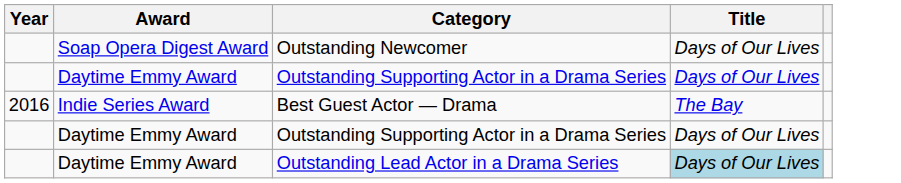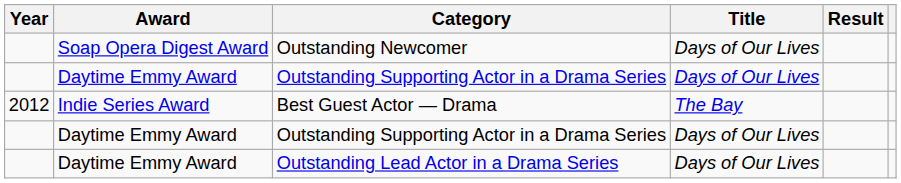 <table class="wikitable sortable plainrowheaders">
 <tr>
 <th scope="col">Year</th>
 <th scope="col">Award</th>
 <th scope="col">Category</th>
 <th scope="col">Title</th>
+<th scope="col">Result</th>
 <th scope="col" class="unsortable"></th>
 </tr>
 <tr>
 <td></td>
 <td><a href='#'>Soap Opera Digest Award</a></td>
 <td>Outstanding Newcomer</td>
 <td><em>Days of Our Lives</em></td>
 <td></td>
+<td></td>
 </tr>
 <tr>
 <td></td>
 <td><a href='#'>Daytime Emmy Award</a></td>
 <td><a href='#'>Outstanding Supporting Actor in a Drama Series</a></td>
 <td><em><a href='#'>Days of Our Lives</a></em></td>
 <td></td>
+<td></td>
 </tr>
 <tr>
-<td align=center>2016</td>
+<td align=center>2012</td>
 <td><a href='#'>Indie Series Award</a></td>
 <td>Best Guest Actor —  Drama</td>
 <td><em><a href='#'>The Bay</a></em></td>
+<td></td>
 <td></td>
 </tr>
 <tr>
 <td></td>
 <td>Daytime Emmy Award</td>
 <td>Outstanding Supporting Actor in a Drama Series</td>
 <td><em>Days of Our Lives</em></td>
 <td></td>
+<td></td>
 </tr>
 <tr>
 <td></td>
 <td>Daytime Emmy Award</td>
 <td><a href='#'>Outstanding Lead Actor in a Drama Series</a></td>
-<td style="background: lightblue;"><em>Days of Our Lives</em></td>
+<td><em>Days of Our Lives</em></td>
+<td></td>
 <td></td>
 </tr>
 </table>
